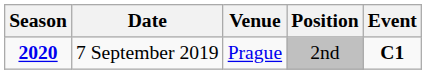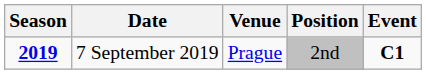 <table class="wikitable" style="text-align:center; font-size:95%;">
 <tr>
 <th>Season</th>
 <th>Date</th>
 <th>Venue</th>
 <th>Position</th>
 <th>Event</th>
 </tr>
 <tr>
-<td><strong><a href='#'>2020</a></strong></td>
+<td><strong><a href='#'>2019</a></strong></td>
 <td align=right>7 September 2019</td>
 <td align=left><a href='#'>Prague</a></td>
 <td bgcolor=silver>2nd</td>
 <td><strong>C1</strong></td>
 </tr>
 </table>
